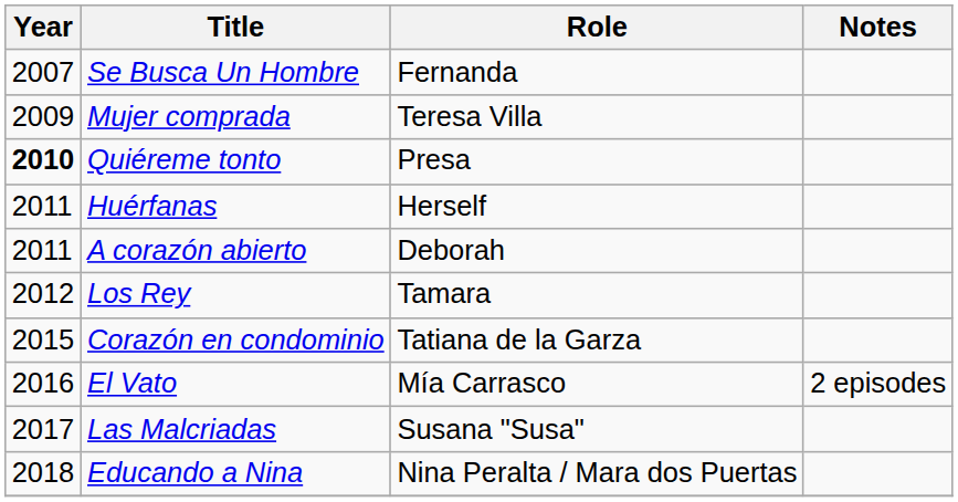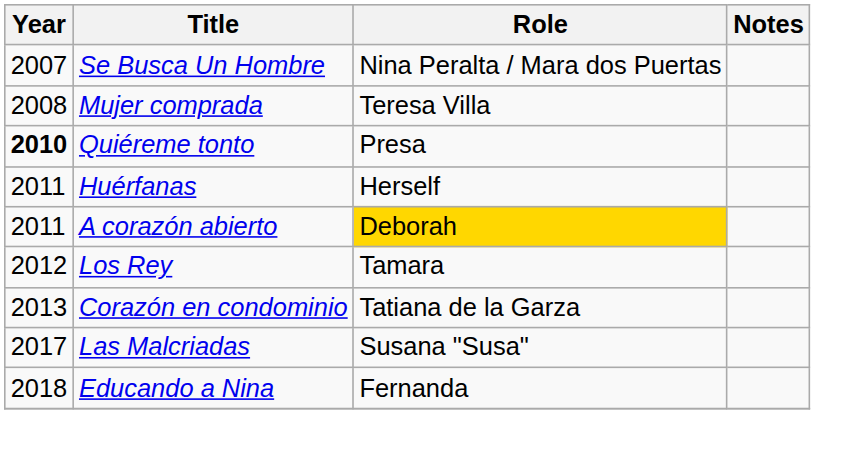 <table class="wikitable">
 <tr>
 <th>Year</th>
 <th>Title</th>
 <th>Role</th>
 <th>Notes</th>
 </tr>
 <tr>
 <td>2007</td>
 <td><em><a href='#'>Se Busca Un Hombre</a></em></td>
-<td>Fernanda</td>
+<td>Nina Peralta / Mara dos Puertas</td>
 <td></td>
 </tr>
 <tr>
-<td>2009</td>
+<td>2008</td>
 <td><em><a href='#'>Mujer comprada</a></em></td>
 <td>Teresa Villa</td>
 <td></td>
 </tr>
 <tr>
 <td><strong>2010</strong></td>
 <td><em><a href='#'>Quiéreme tonto</a></em></td>
 <td>Presa</td>
 <td></td>
 </tr>
 <tr>
 <td>2011</td>
 <td><em><a href='#'>Huérfanas</a></em></td>
 <td>Herself</td>
 <td></td>
 </tr>
 <tr>
 <td>2011</td>
 <td><em><a href='#'>A corazón abierto</a></em></td>
-<td>Deborah</td>
+<td style="background: gold;">Deborah</td>
 <td></td>
 </tr>
 <tr>
 <td>2012</td>
 <td><em><a href='#'>Los Rey</a></em></td>
 <td>Tamara</td>
 <td></td>
 </tr>
 <tr>
-<td>2015</td>
+<td>2013</td>
 <td><em><a href='#'>Corazón en condominio</a></em></td>
 <td>Tatiana de la Garza</td>
 <td></td>
-</tr>
-<tr>
-<td>2016</td>
-<td><em><a href='#'>El Vato</a></em></td>
-<td>Mía Carrasco</td>
-<td>2 episodes</td>
 </tr>
 <tr>
 <td>2017</td>
 <td><em><a href='#'>Las Malcriadas</a></em></td>
 <td>Susana "Susa"</td>
 <td></td>
 </tr>
 <tr>
 <td>2018</td>
 <td><em><a href='#'>Educando a Nina</a></em></td>
-<td>Nina Peralta / Mara dos Puertas</td>
+<td>Fernanda</td>
 <td></td>
 </tr>
 <tr>
 </tr>
 </table>
